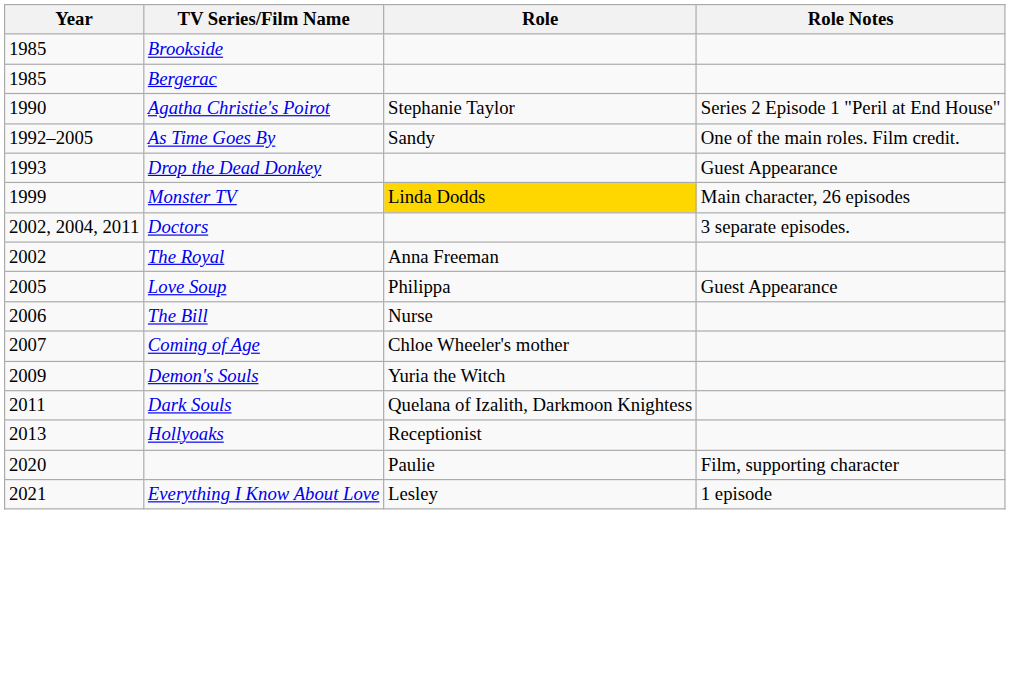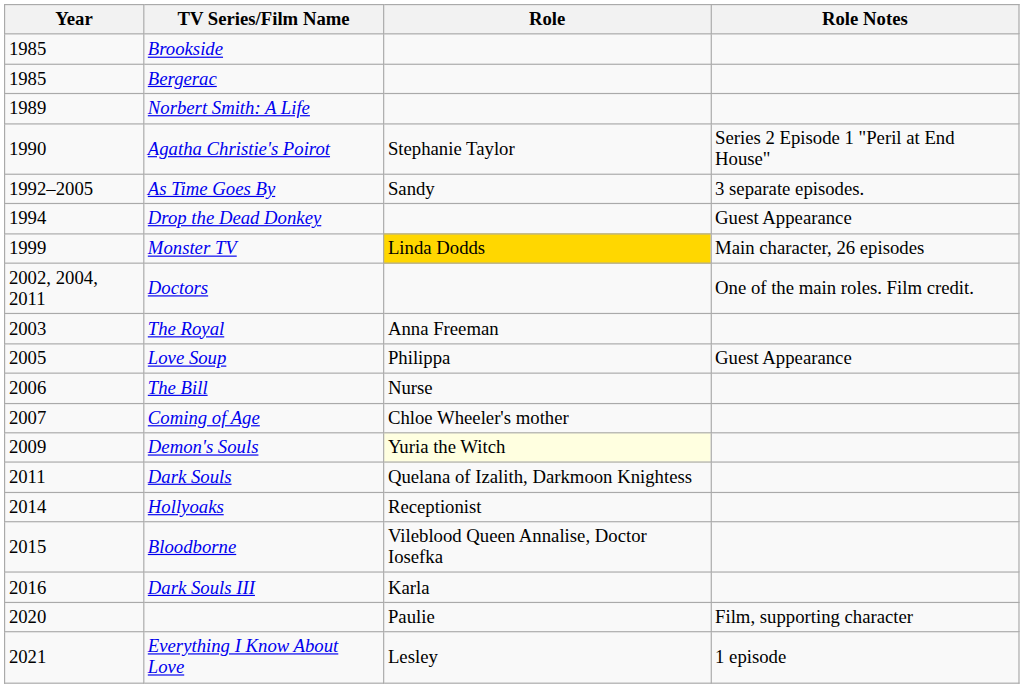 <table class="wikitable">
 <tr>
 <th><strong>Year</strong></th>
 <th><strong>TV Series/Film Name</strong></th>
 <th><strong>Role</strong></th>
 <th><strong>Role Notes</strong></th>
 </tr>
 <tr>
 <td>1985</td>
 <td><em><a href='#'>Brookside</a></em></td>
 <td></td>
 <td></td>
 </tr>
 <tr>
 <td>1985</td>
 <td><em><a href='#'>Bergerac</a></em></td>
 <td></td>
 <td></td>
 </tr>
 <tr>
+<td>1989</td>
+<td><em><a href='#'>Norbert Smith: A Life</a></em></td>
+<td></td>
+<td></td>
+</tr>
+<tr>
 <td>1990</td>
 <td><em><a href='#'>Agatha Christie's Poirot</a></em></td>
 <td>Stephanie Taylor</td>
 <td>Series 2 Episode 1 "Peril at End House"</td>
 </tr>
 <tr>
 <td>1992–2005</td>
 <td><em><a href='#'>As Time Goes By</a></em></td>
 <td>Sandy</td>
-<td>One of the main roles. Film credit.</td>
+<td>3 separate episodes.</td>
 </tr>
 <tr>
-<td>1993</td>
+<td>1994</td>
 <td><em><a href='#'>Drop the Dead Donkey</a></em></td>
 <td></td>
 <td>Guest Appearance</td>
 </tr>
 <tr>
 <td>1999</td>
 <td><em><a href='#'>Monster TV</a></em></td>
 <td style="background: gold;">Linda Dodds</td>
 <td>Main character, 26 episodes</td>
 </tr>
 <tr>
 <td>2002, 2004, 2011</td>
 <td><em><a href='#'>Doctors</a></em></td>
 <td></td>
-<td>3 separate episodes.</td>
+<td>One of the main roles. Film credit.</td>
 </tr>
 <tr>
-<td>2002</td>
+<td>2003</td>
 <td><em><a href='#'>The Royal</a></em></td>
 <td>Anna Freeman</td>
 <td></td>
 </tr>
 <tr>
 <td>2005</td>
 <td><em><a href='#'>Love Soup</a></em></td>
 <td>Philippa</td>
 <td>Guest Appearance</td>
 </tr>
 <tr>
 <td>2006</td>
 <td><em><a href='#'>The Bill</a></em></td>
 <td>Nurse</td>
 <td></td>
 </tr>
 <tr>
 <td>2007</td>
 <td><em><a href='#'>Coming of Age</a></em></td>
 <td>Chloe Wheeler's mother</td>
 <td></td>
 </tr>
 <tr>
 <td>2009</td>
 <td><em><a href='#'>Demon's Souls</a></em></td>
-<td>Yuria the Witch</td>
+<td style="background: lightyellow;">Yuria the Witch</td>
 <td></td>
 </tr>
 <tr>
 <td>2011</td>
 <td><em><a href='#'>Dark Souls</a></em></td>
 <td>Quelana of Izalith, Darkmoon Knightess</td>
 <td></td>
 </tr>
 <tr>
-<td>2013</td>
+<td>2014</td>
 <td><em><a href='#'>Hollyoaks</a></em></td>
 <td>Receptionist</td>
+<td></td>
+</tr>
+<tr>
+<td>2015</td>
+<td><em><a href='#'>Bloodborne</a></em></td>
+<td>Vileblood Queen Annalise, Doctor Iosefka</td>
+<td></td>
+</tr>
+<tr>
+<td>2016</td>
+<td><em><a href='#'>Dark Souls III</a></em></td>
+<td>Karla</td>
 <td></td>
 </tr>
 <tr>
 <td>2020</td>
 <td><em></em></td>
 <td>Paulie</td>
 <td>Film, supporting character</td>
 </tr>
 <tr>
 <td>2021</td>
 <td><em><a href='#'>Everything I Know About Love</a></em></td>
 <td>Lesley</td>
 <td>1 episode</td>
 </tr>
 </table>
